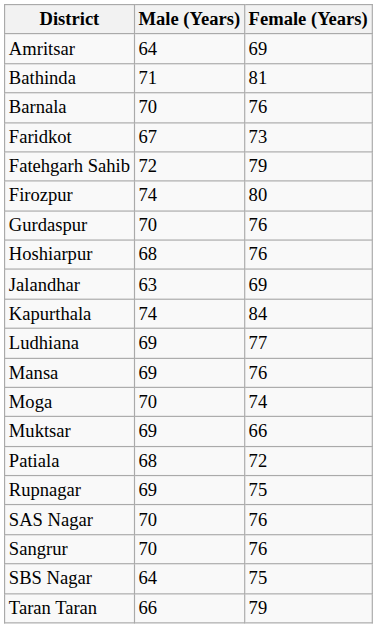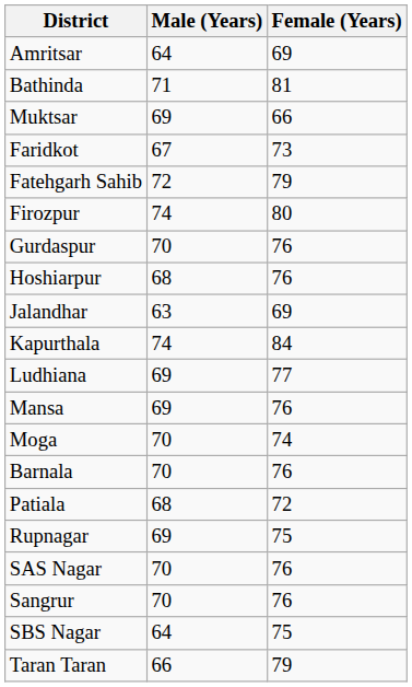 <table class="wikitable sortable">
 <tr>
 <th>District</th>
 <th>Male (Years)</th>
 <th>Female (Years)</th>
 </tr>
 <tr>
 <td>Amritsar</td>
 <td>64</td>
 <td>69</td>
 </tr>
 <tr>
 <td>Bathinda</td>
 <td>71</td>
 <td>81</td>
 </tr>
 <tr>
-<td>Barnala</td>
-<td>70</td>
-<td>76</td>
+<td>Muktsar</td>
+<td>69</td>
+<td>66</td>
 </tr>
 <tr>
 <td>Faridkot</td>
 <td>67</td>
 <td>73</td>
 </tr>
 <tr>
 <td>Fatehgarh Sahib</td>
 <td>72</td>
 <td>79</td>
 </tr>
 <tr>
 <td>Firozpur</td>
 <td>74</td>
 <td>80</td>
 </tr>
 <tr>
 <td>Gurdaspur</td>
 <td>70</td>
 <td>76</td>
 </tr>
 <tr>
 <td>Hoshiarpur</td>
 <td>68</td>
 <td>76</td>
 </tr>
 <tr>
 <td>Jalandhar</td>
 <td>63</td>
 <td>69</td>
 </tr>
 <tr>
 <td>Kapurthala</td>
 <td>74</td>
 <td>84</td>
 </tr>
 <tr>
 <td>Ludhiana</td>
 <td>69</td>
 <td>77</td>
 </tr>
 <tr>
 <td>Mansa</td>
 <td>69</td>
 <td>76</td>
 </tr>
 <tr>
 <td>Moga</td>
 <td>70</td>
 <td>74</td>
 </tr>
 <tr>
-<td>Muktsar</td>
-<td>69</td>
-<td>66</td>
+<td>Barnala</td>
+<td>70</td>
+<td>76</td>
 </tr>
 <tr>
 <td>Patiala</td>
 <td>68</td>
 <td>72</td>
 </tr>
 <tr>
 <td>Rupnagar</td>
 <td>69</td>
 <td>75</td>
 </tr>
 <tr>
 <td>SAS Nagar</td>
 <td>70</td>
 <td>76</td>
 </tr>
 <tr>
 <td>Sangrur</td>
 <td>70</td>
 <td>76</td>
 </tr>
 <tr>
 <td>SBS Nagar</td>
 <td>64</td>
 <td>75</td>
 </tr>
 <tr>
 <td>Taran Taran</td>
 <td>66</td>
 <td>79</td>
 </tr>
 </table>
